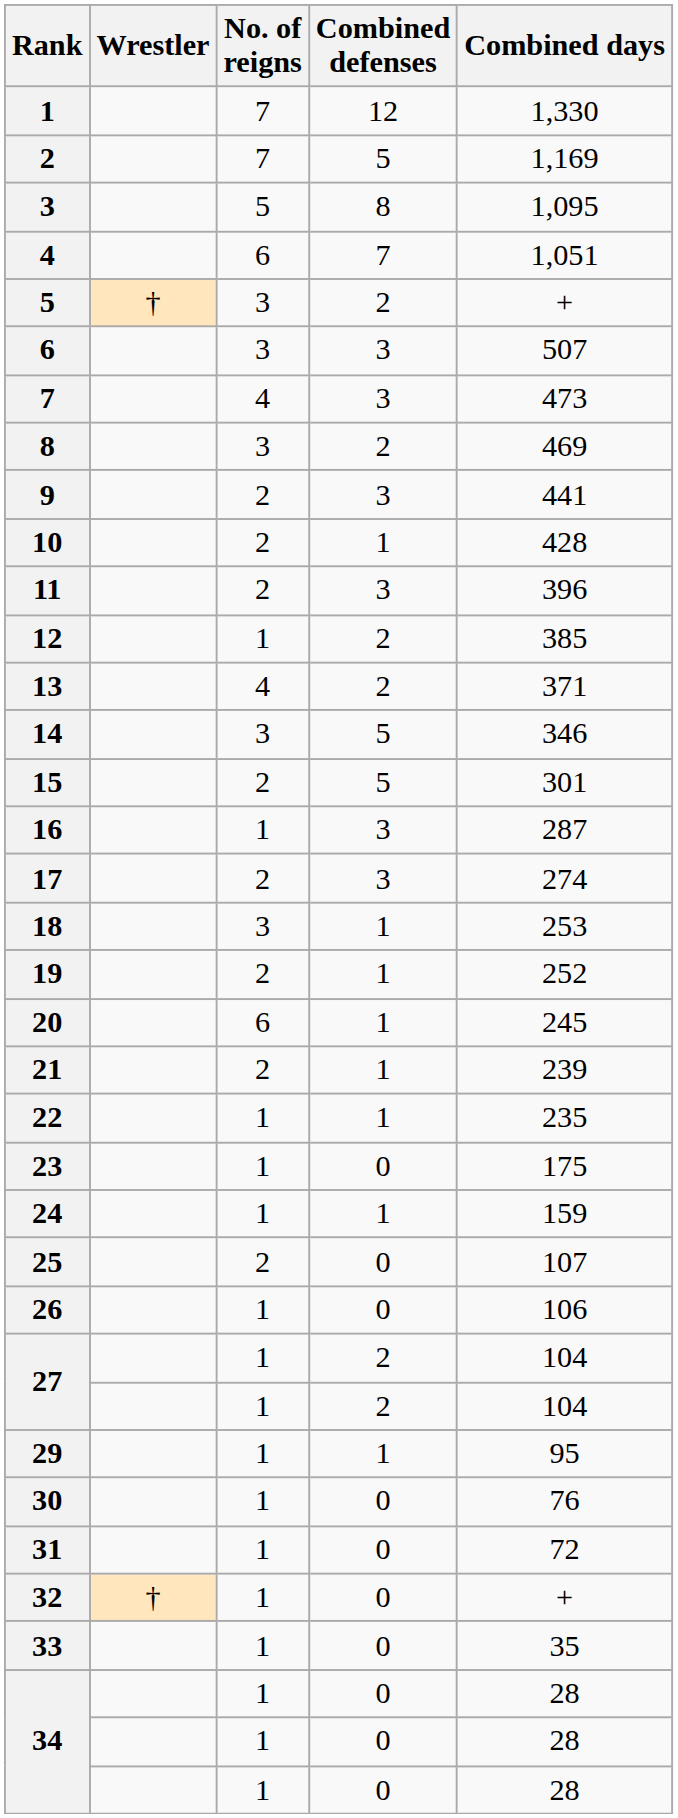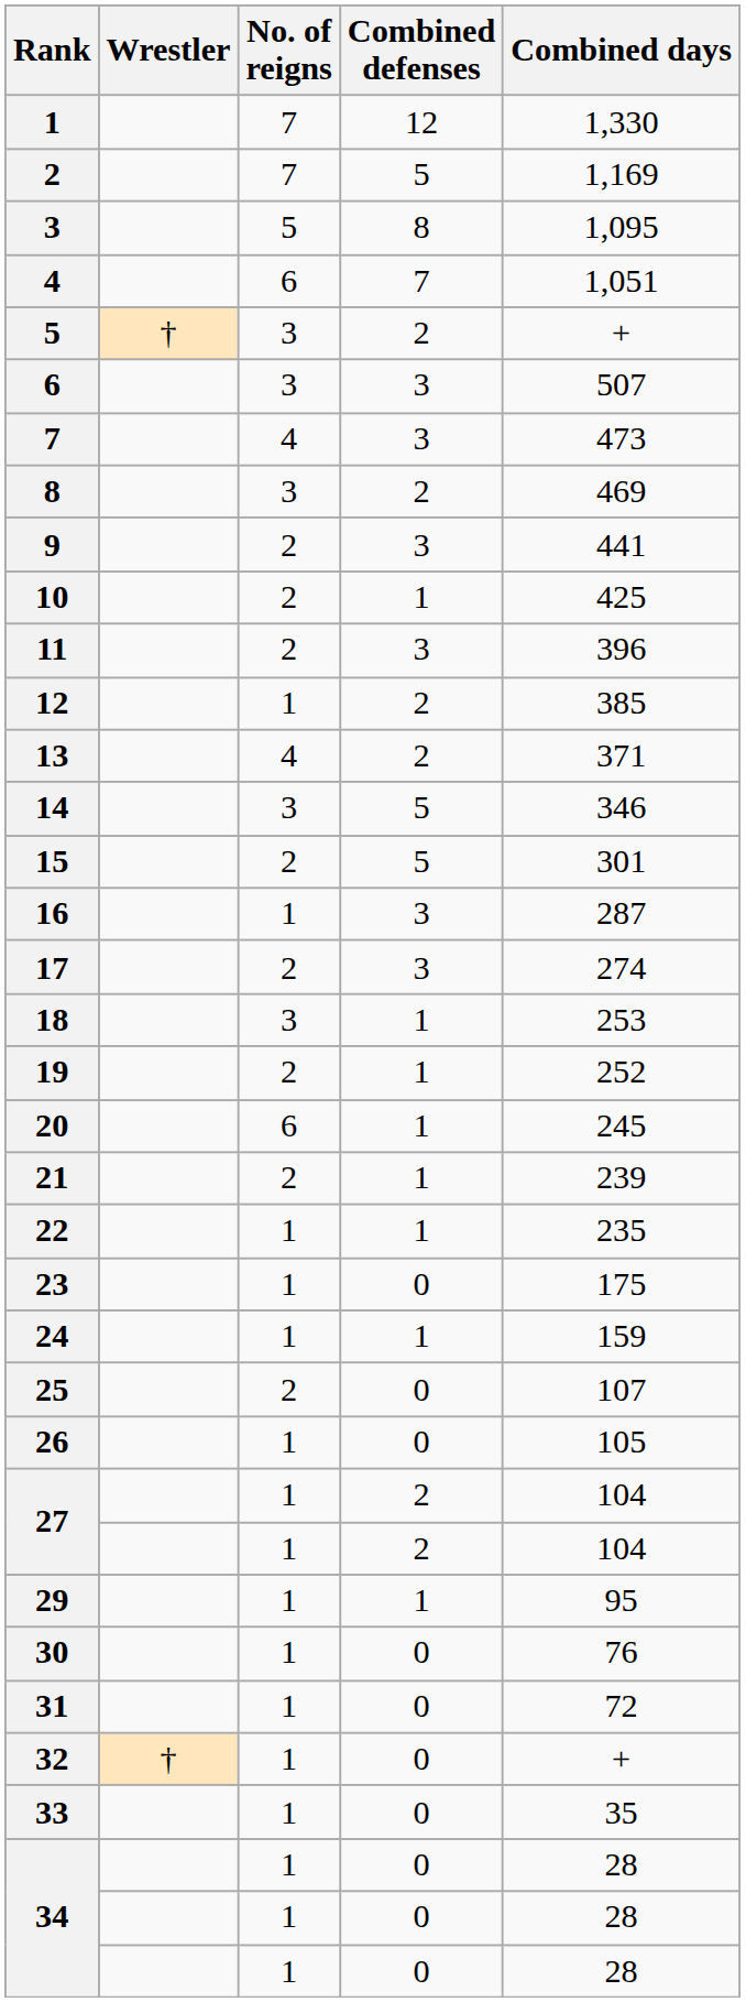 <table class="wikitable sortable" style="text-align:center">
 <tr>
 <th>Rank</th>
 <th>Wrestler</th>
 <th>No. of<br>reigns</th>
 <th>Combined<br>defenses</th>
 <th>Combined days</th>
 </tr>
 <tr>
 <th>1</th>
 <td></td>
 <td>7</td>
 <td>12</td>
 <td>1,330</td>
 </tr>
 <tr>
 <th>2</th>
 <td></td>
 <td>7</td>
 <td>5</td>
 <td>1,169</td>
 </tr>
 <tr>
 <th>3</th>
 <td></td>
 <td>5</td>
 <td>8</td>
 <td>1,095</td>
 </tr>
 <tr>
 <th>4</th>
 <td></td>
 <td>6</td>
 <td>7</td>
 <td>1,051</td>
 </tr>
 <tr>
 <th>5</th>
 <td style="background-color:#FFE6BD"> †</td>
 <td>3</td>
 <td>2</td>
 <td>+</td>
 </tr>
 <tr>
 <th>6</th>
 <td></td>
 <td>3</td>
 <td>3</td>
 <td>507</td>
 </tr>
 <tr>
 <th>7</th>
 <td></td>
 <td>4</td>
 <td>3</td>
 <td>473</td>
 </tr>
 <tr>
 <th>8</th>
 <td></td>
 <td>3</td>
 <td>2</td>
 <td>469</td>
 </tr>
 <tr>
 <th>9</th>
 <td></td>
 <td>2</td>
 <td>3</td>
 <td>441</td>
 </tr>
 <tr>
 <th>10</th>
 <td></td>
 <td>2</td>
 <td>1</td>
-<td>428</td>
+<td>425</td>
 </tr>
 <tr>
 <th>11</th>
 <td></td>
 <td>2</td>
 <td>3</td>
 <td>396</td>
 </tr>
 <tr>
 <th>12</th>
 <td></td>
 <td>1</td>
 <td>2</td>
 <td>385</td>
 </tr>
 <tr>
 <th>13</th>
 <td></td>
 <td>4</td>
 <td>2</td>
 <td>371</td>
 </tr>
 <tr>
 <th>14</th>
 <td></td>
 <td>3</td>
 <td>5</td>
 <td>346</td>
 </tr>
 <tr>
 <th>15</th>
 <td></td>
 <td>2</td>
 <td>5</td>
 <td>301</td>
 </tr>
 <tr>
 <th>16</th>
 <td></td>
 <td>1</td>
 <td>3</td>
 <td>287</td>
 </tr>
 <tr>
 <th>17</th>
 <td></td>
 <td>2</td>
 <td>3</td>
 <td>274</td>
 </tr>
 <tr>
 <th>18</th>
 <td></td>
 <td>3</td>
 <td>1</td>
 <td>253</td>
 </tr>
 <tr>
 <th>19</th>
 <td></td>
 <td>2</td>
 <td>1</td>
 <td>252</td>
 </tr>
 <tr>
 <th>20</th>
 <td></td>
 <td>6</td>
 <td>1</td>
 <td>245</td>
 </tr>
 <tr>
 <th>21</th>
 <td></td>
 <td>2</td>
 <td>1</td>
 <td>239</td>
 </tr>
 <tr>
 <th>22</th>
 <td></td>
 <td>1</td>
 <td>1</td>
 <td>235</td>
 </tr>
 <tr>
 <th>23</th>
 <td></td>
 <td>1</td>
 <td>0</td>
 <td>175</td>
 </tr>
 <tr>
 <th>24</th>
 <td></td>
 <td>1</td>
 <td>1</td>
 <td>159</td>
 </tr>
 <tr>
 <th>25</th>
 <td></td>
 <td>2</td>
 <td>0</td>
 <td>107</td>
 </tr>
 <tr>
 <th>26</th>
 <td></td>
 <td>1</td>
 <td>0</td>
-<td>106</td>
+<td>105</td>
 </tr>
 <tr>
 <th rowspan=2>27</th>
 <td></td>
 <td>1</td>
 <td>2</td>
 <td>104</td>
 </tr>
 <tr>
 <td></td>
 <td>1</td>
 <td>2</td>
 <td>104</td>
 </tr>
 <tr>
 <th>29</th>
 <td></td>
 <td>1</td>
 <td>1</td>
 <td>95</td>
 </tr>
 <tr>
 <th>30</th>
 <td></td>
 <td>1</td>
 <td>0</td>
 <td>76</td>
 </tr>
 <tr>
 <th>31</th>
 <td></td>
 <td>1</td>
 <td>0</td>
 <td>72</td>
 </tr>
 <tr>
 <th>32</th>
 <td style="background-color:#FFE6BD"> †</td>
 <td>1</td>
 <td>0</td>
 <td>+</td>
 </tr>
 <tr>
 <th>33</th>
 <td></td>
 <td>1</td>
 <td>0</td>
 <td>35</td>
 </tr>
 <tr>
 <th rowspan=3>34</th>
 <td></td>
 <td>1</td>
 <td>0</td>
 <td>28</td>
 </tr>
 <tr>
 <td></td>
 <td>1</td>
 <td>0</td>
 <td>28</td>
 </tr>
 <tr>
 <td></td>
 <td>1</td>
 <td>0</td>
 <td>28</td>
 </tr>
 </table>
